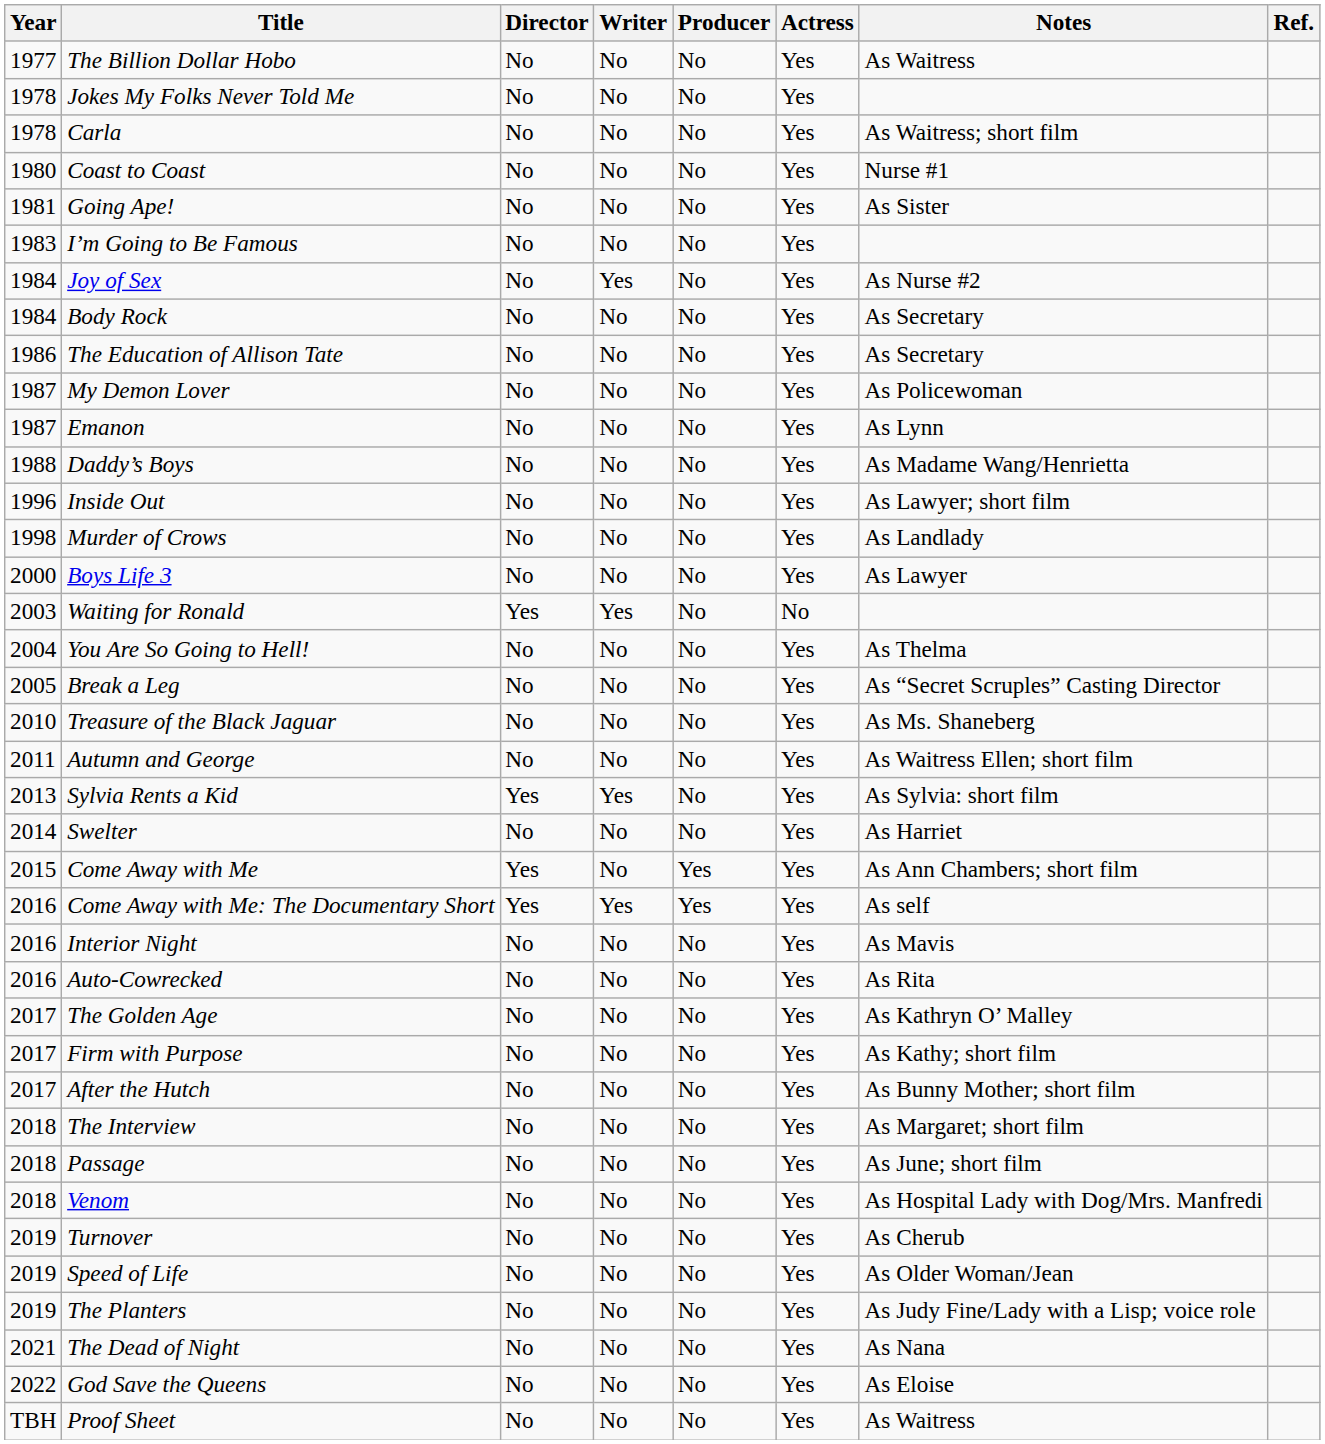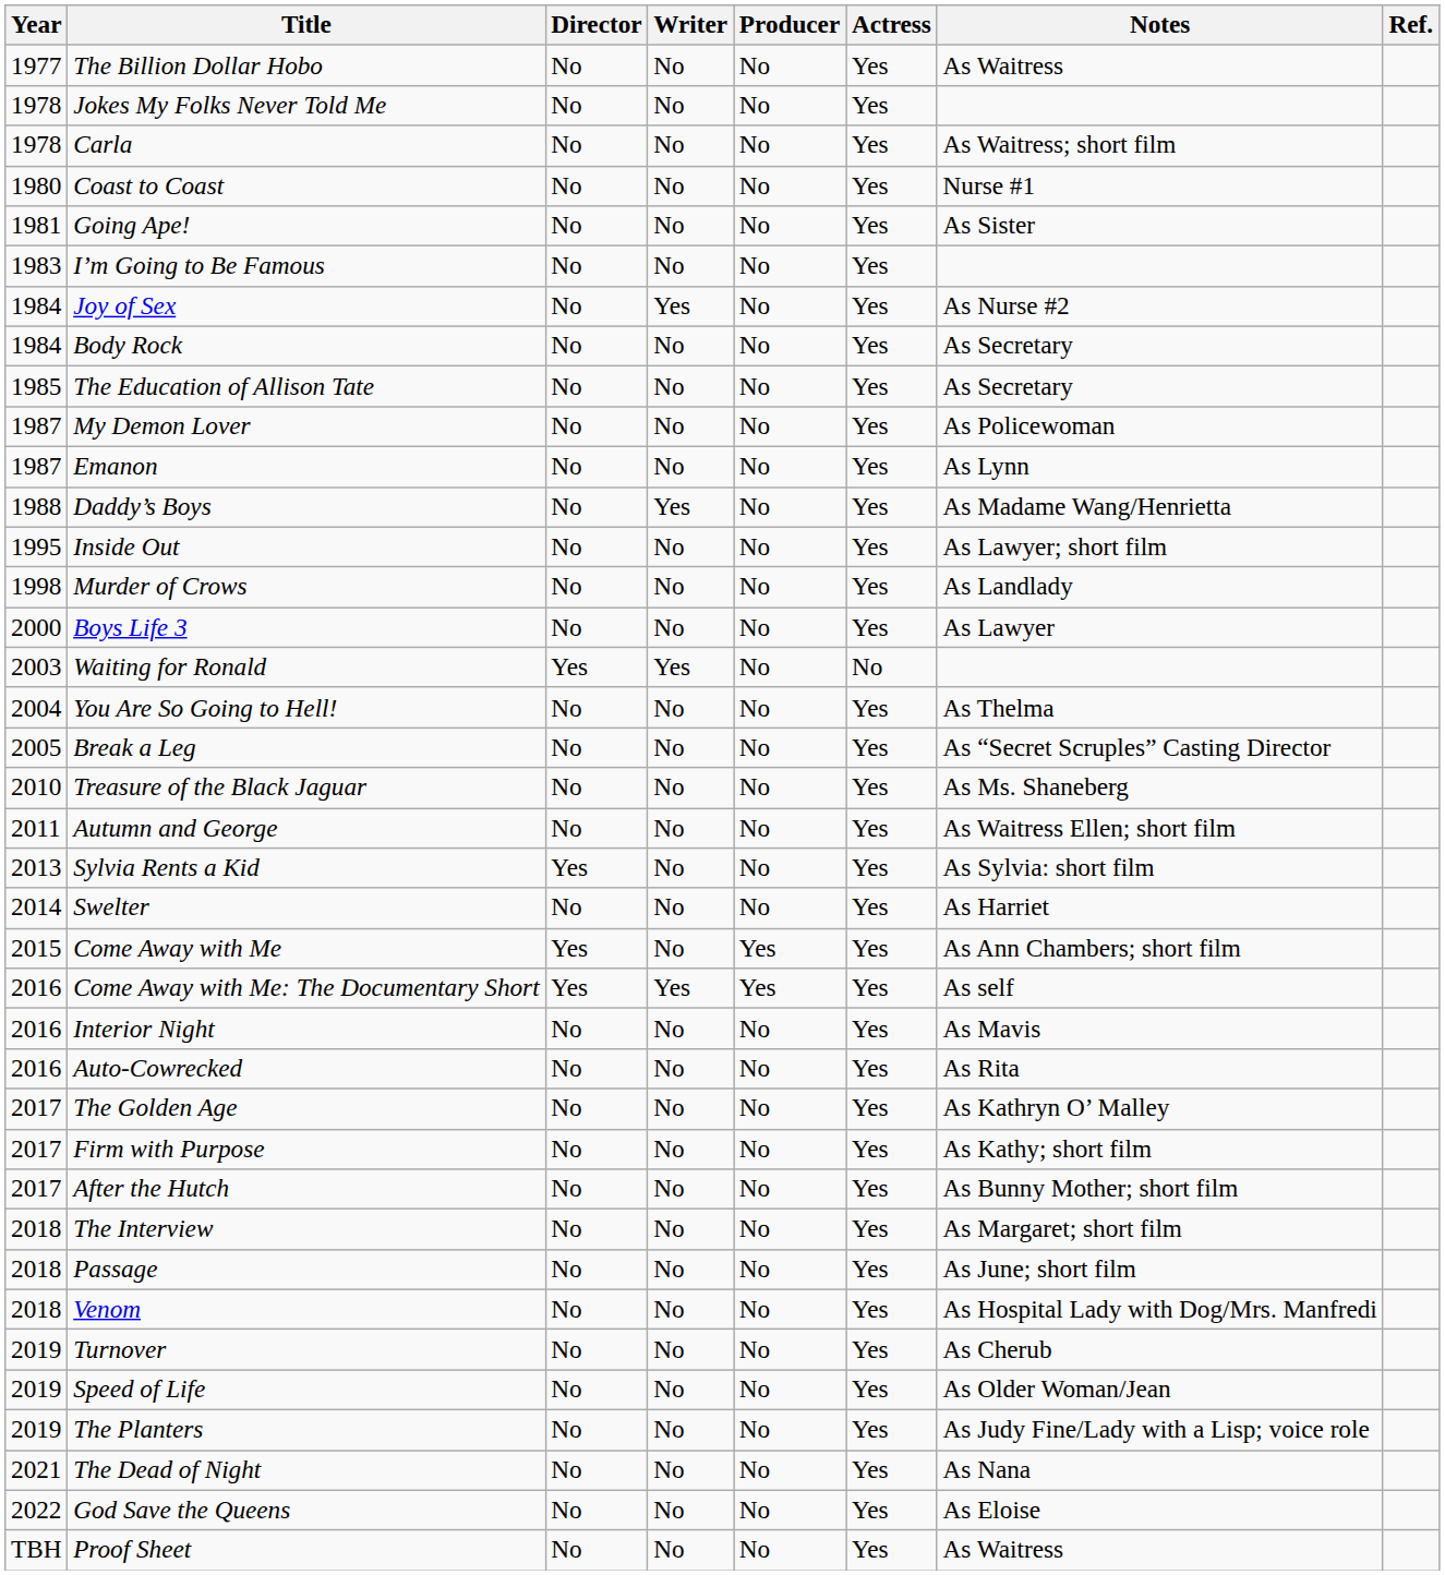 <table class="wikitable">
 <tr>
 <th>Year</th>
 <th>Title</th>
 <th>Director</th>
 <th>Writer</th>
 <th>Producer</th>
 <th>Actress</th>
 <th>Notes</th>
 <th>Ref.</th>
 </tr>
 <tr>
 <td>1977</td>
 <td><em>The Billion Dollar Hobo</em></td>
 <td>No</td>
 <td>No</td>
 <td>No</td>
 <td>Yes</td>
 <td>As Waitress</td>
 <td></td>
 </tr>
 <tr>
 <td>1978</td>
 <td><em>Jokes My Folks Never Told Me</em></td>
 <td>No</td>
 <td>No</td>
 <td>No</td>
 <td>Yes</td>
 <td></td>
 <td></td>
 </tr>
 <tr>
 <td>1978</td>
 <td><em>Carla</em></td>
 <td>No</td>
 <td>No</td>
 <td>No</td>
 <td>Yes</td>
 <td>As Waitress; short film</td>
 <td></td>
 </tr>
 <tr>
 <td>1980</td>
 <td><em>Coast to Coast</em></td>
 <td>No</td>
 <td>No</td>
 <td>No</td>
 <td>Yes</td>
 <td>Nurse #1</td>
 <td></td>
 </tr>
 <tr>
 <td>1981</td>
 <td><em>Going Ape!</em></td>
 <td>No</td>
 <td>No</td>
 <td>No</td>
 <td>Yes</td>
 <td>As Sister</td>
 <td></td>
 </tr>
 <tr>
 <td>1983</td>
 <td><em>I’m Going to Be Famous</em></td>
 <td>No</td>
 <td>No</td>
 <td>No</td>
 <td>Yes</td>
 <td></td>
 <td></td>
 </tr>
 <tr>
 <td>1984</td>
 <td><em><a href='#'>Joy of Sex</a></em></td>
 <td>No</td>
 <td>Yes</td>
 <td>No</td>
 <td>Yes</td>
 <td>As Nurse #2</td>
 <td></td>
 </tr>
 <tr>
 <td>1984</td>
 <td><em>Body Rock</em></td>
 <td>No</td>
 <td>No</td>
 <td>No</td>
 <td>Yes</td>
 <td>As Secretary</td>
 <td></td>
 </tr>
 <tr>
-<td>1986</td>
+<td>1985</td>
 <td><em>The Education of Allison Tate</em></td>
 <td>No</td>
 <td>No</td>
 <td>No</td>
 <td>Yes</td>
 <td>As Secretary</td>
 <td></td>
 </tr>
 <tr>
 <td>1987</td>
 <td><em>My Demon Lover</em></td>
 <td>No</td>
 <td>No</td>
 <td>No</td>
 <td>Yes</td>
 <td>As Policewoman</td>
 <td></td>
 </tr>
 <tr>
 <td>1987</td>
 <td><em>Emanon</em></td>
 <td>No</td>
 <td>No</td>
 <td>No</td>
 <td>Yes</td>
 <td>As Lynn</td>
 <td></td>
 </tr>
 <tr>
 <td>1988</td>
 <td><em>Daddy’s Boys</em></td>
 <td>No</td>
-<td>No</td>
+<td>Yes</td>
 <td>No</td>
 <td>Yes</td>
 <td>As Madame Wang/Henrietta</td>
 <td></td>
 </tr>
 <tr>
-<td>1996</td>
+<td>1995</td>
 <td><em>Inside Out</em></td>
 <td>No</td>
 <td>No</td>
 <td>No</td>
 <td>Yes</td>
 <td>As Lawyer; short film</td>
 <td></td>
 </tr>
 <tr>
 <td>1998</td>
 <td><em>Murder of Crows</em></td>
 <td>No</td>
 <td>No</td>
 <td>No</td>
 <td>Yes</td>
 <td>As Landlady</td>
 <td></td>
 </tr>
 <tr>
 <td>2000</td>
 <td><em><a href='#'>Boys Life 3</a></em></td>
 <td>No</td>
 <td>No</td>
 <td>No</td>
 <td>Yes</td>
 <td>As Lawyer</td>
 <td></td>
 </tr>
 <tr>
 <td>2003</td>
 <td><em>Waiting for Ronald</em></td>
 <td>Yes</td>
 <td>Yes</td>
 <td>No</td>
 <td>No</td>
 <td></td>
 <td></td>
 </tr>
 <tr>
 <td>2004</td>
 <td><em>You Are So Going to Hell!</em></td>
 <td>No</td>
 <td>No</td>
 <td>No</td>
 <td>Yes</td>
 <td>As Thelma</td>
 <td></td>
 </tr>
 <tr>
 <td>2005</td>
 <td><em>Break a Leg</em></td>
 <td>No</td>
 <td>No</td>
 <td>No</td>
 <td>Yes</td>
 <td>As “Secret Scruples” Casting Director</td>
 <td></td>
 </tr>
 <tr>
 <td>2010</td>
 <td><em>Treasure of the Black Jaguar</em></td>
 <td>No</td>
 <td>No</td>
 <td>No</td>
 <td>Yes</td>
 <td>As Ms. Shaneberg</td>
 <td></td>
 </tr>
 <tr>
 <td>2011</td>
 <td><em>Autumn and George</em></td>
 <td>No</td>
 <td>No</td>
 <td>No</td>
 <td>Yes</td>
 <td>As Waitress Ellen; short film</td>
 <td></td>
 </tr>
 <tr>
 <td>2013</td>
 <td><em>Sylvia Rents a Kid</em></td>
 <td>Yes</td>
-<td>Yes</td>
+<td>No</td>
 <td>No</td>
 <td>Yes</td>
 <td>As Sylvia: short film</td>
 <td></td>
 </tr>
 <tr>
 <td>2014</td>
 <td><em>Swelter</em></td>
 <td>No</td>
 <td>No</td>
 <td>No</td>
 <td>Yes</td>
 <td>As Harriet</td>
 <td></td>
 </tr>
 <tr>
 <td>2015</td>
 <td><em>Come Away with Me</em></td>
 <td>Yes</td>
 <td>No</td>
 <td>Yes</td>
 <td>Yes</td>
 <td>As Ann Chambers; short film</td>
 <td></td>
 </tr>
 <tr>
 <td>2016</td>
 <td><em>Come Away with Me: The Documentary Short</em></td>
 <td>Yes</td>
 <td>Yes</td>
 <td>Yes</td>
 <td>Yes</td>
 <td>As self</td>
 <td></td>
 </tr>
 <tr>
 <td>2016</td>
 <td><em>Interior Night</em></td>
 <td>No</td>
 <td>No</td>
 <td>No</td>
 <td>Yes</td>
 <td>As Mavis</td>
 <td></td>
 </tr>
 <tr>
 <td>2016</td>
 <td><em>Auto-Cowrecked</em></td>
 <td>No</td>
 <td>No</td>
 <td>No</td>
 <td>Yes</td>
 <td>As Rita</td>
 <td></td>
 </tr>
 <tr>
 <td>2017</td>
 <td><em>The Golden Age</em></td>
 <td>No</td>
 <td>No</td>
 <td>No</td>
 <td>Yes</td>
 <td>As Kathryn O’ Malley</td>
 <td></td>
 </tr>
 <tr>
 <td>2017</td>
 <td><em>Firm with Purpose</em></td>
 <td>No</td>
 <td>No</td>
 <td>No</td>
 <td>Yes</td>
 <td>As Kathy; short film</td>
 <td></td>
 </tr>
 <tr>
 <td>2017</td>
 <td><em>After the Hutch</em></td>
 <td>No</td>
 <td>No</td>
 <td>No</td>
 <td>Yes</td>
 <td>As Bunny Mother; short film</td>
 <td></td>
 </tr>
 <tr>
 <td>2018</td>
 <td><em>The Interview</em></td>
 <td>No</td>
 <td>No</td>
 <td>No</td>
 <td>Yes</td>
 <td>As Margaret; short film</td>
 <td></td>
 </tr>
 <tr>
 <td>2018</td>
 <td><em>Passage</em></td>
 <td>No</td>
 <td>No</td>
 <td>No</td>
 <td>Yes</td>
 <td>As June; short film</td>
 <td></td>
 </tr>
 <tr>
 <td>2018</td>
 <td><em><a href='#'>Venom</a></em></td>
 <td>No</td>
 <td>No</td>
 <td>No</td>
 <td>Yes</td>
 <td>As Hospital Lady with Dog/Mrs. Manfredi</td>
 <td></td>
 </tr>
 <tr>
 <td>2019</td>
 <td><em>Turnover</em></td>
 <td>No</td>
 <td>No</td>
 <td>No</td>
 <td>Yes</td>
 <td>As Cherub</td>
 <td></td>
 </tr>
 <tr>
 <td>2019</td>
 <td><em>Speed of Life</em></td>
 <td>No</td>
 <td>No</td>
 <td>No</td>
 <td>Yes</td>
 <td>As Older Woman/Jean</td>
 <td></td>
 </tr>
 <tr>
 <td>2019</td>
 <td><em>The Planters</em></td>
 <td>No</td>
 <td>No</td>
 <td>No</td>
 <td>Yes</td>
 <td>As Judy Fine/Lady with a Lisp; voice role</td>
 <td></td>
 </tr>
 <tr>
 <td>2021</td>
 <td><em>The Dead of Night</em></td>
 <td>No</td>
 <td>No</td>
 <td>No</td>
 <td>Yes</td>
 <td>As Nana</td>
 <td></td>
 </tr>
 <tr>
 <td>2022</td>
 <td><em>God Save the Queens</em></td>
 <td>No</td>
 <td>No</td>
 <td>No</td>
 <td>Yes</td>
 <td>As Eloise</td>
 <td></td>
 </tr>
 <tr>
 <td>TBH</td>
 <td><em>Proof Sheet</em></td>
 <td>No</td>
 <td>No</td>
 <td>No</td>
 <td>Yes</td>
 <td>As Waitress</td>
 <td></td>
 </tr>
 </table>
